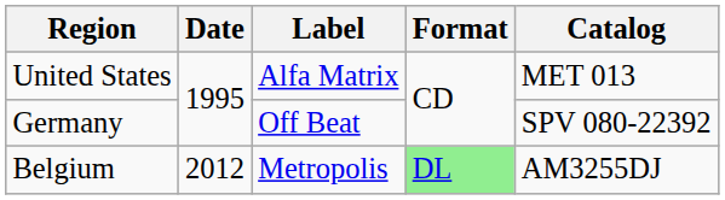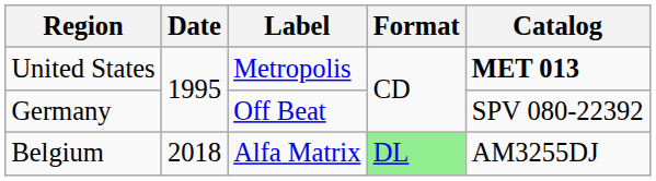 <table class="wikitable">
 <tr>
 <th>Region</th>
 <th>Date</th>
 <th>Label</th>
 <th>Format</th>
 <th>Catalog</th>
 </tr>
 <tr>
 <td>United States</td>
 <td rowspan="2">1995</td>
-<td><a href='#'>Alfa Matrix</a></td>
+<td><a href='#'>Metropolis</a></td>
 <td rowspan="2">CD</td>
-<td>MET 013</td>
+<td><strong>MET 013</strong></td>
 </tr>
 <tr>
 <td>Germany</td>
 <td><a href='#'>Off Beat</a></td>
 <td>SPV 080-22392</td>
 </tr>
 <tr>
 <td>Belgium</td>
-<td>2012</td>
-<td><a href='#'>Metropolis</a></td>
+<td>2018</td>
+<td><a href='#'>Alfa Matrix</a></td>
 <td style="background: lightgreen;"><a href='#'>DL</a></td>
 <td>AM3255DJ</td>
 </tr>
 </table>
